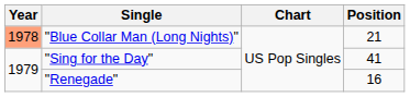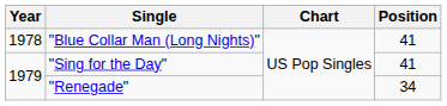 <table class="wikitable">
 <tr>
 <th>Year</th>
 <th>Single</th>
 <th>Chart</th>
 <th>Position</th>
 </tr>
 <tr>
-<td style="background: lightsalmon;">1978</td>
+<td>1978</td>
 <td>"<a href='#'>Blue Collar Man (Long Nights)</a>"</td>
 <td rowspan="3">US Pop Singles</td>
-<td align="center">21</td>
+<td align="center">41</td>
 </tr>
 <tr>
 <td rowspan="2">1979</td>
 <td>"<a href='#'>Sing for the Day</a>"</td>
 <td align="center">41</td>
 </tr>
 <tr>
 <td>"<a href='#'>Renegade</a>"</td>
-<td align="center">16</td>
+<td align="center">34</td>
 </tr>
 </table>
